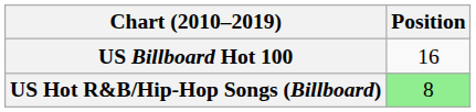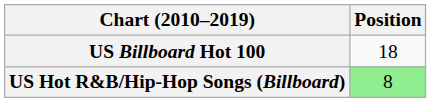 <table class="wikitable plainrowheaders" style="text-align:center">
 <tr>
 <th scope="col">Chart (2010–2019)</th>
 <th scope="col">Position</th>
 </tr>
 <tr>
 <th scope="row">US <em>Billboard</em> Hot 100</th>
-<td>16</td>
+<td>18</td>
 </tr>
 <tr>
 <th scope="row">US Hot R&B/Hip-Hop Songs (<em>Billboard</em>)</th>
 <td style="background: lightgreen;">8</td>
 </tr>
 </table>
